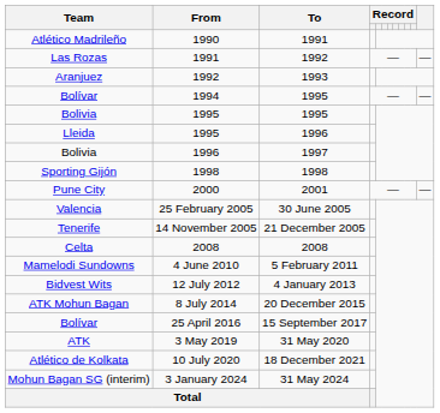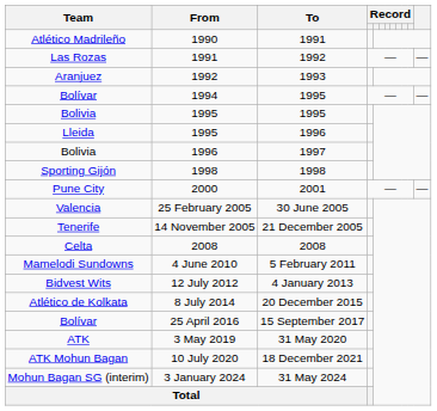 <table class="wikitable" style="text-align:center">
 <tr>
 <th rowspan="2">Team</th>
 <th rowspan="2">From</th>
 <th rowspan="2">To</th>
 <th colspan="8">Record</th>
 <th rowspan="2"></th>
 </tr>
 <tr>
 <th></th>
 <th></th>
 <th></th>
 <th></th>
 <th></th>
 <th></th>
 <th></th>
 <th></th>
 </tr>
 <tr>
 <td><a href='#'>Atlético Madrileño</a></td>
 <td>1990</td>
 <td>1991<br></td>
 <td></td>
 </tr>
 <tr>
 <td><a href='#'>Las Rozas</a></td>
 <td>1991</td>
 <td>1992</td>
 <td colspan="8">—</td>
 <td>—</td>
 </tr>
 <tr>
 <td><a href='#'>Aranjuez</a></td>
 <td>1992</td>
 <td>1993<br></td>
 <td></td>
 </tr>
 <tr>
 <td><a href='#'>Bolívar</a></td>
 <td>1994</td>
 <td>1995</td>
 <td colspan="8">—</td>
 <td>—</td>
 </tr>
 <tr>
 <td><a href='#'>Bolivia</a></td>
 <td>1995</td>
 <td>1995<br></td>
 <td></td>
 </tr>
 <tr>
 <td><a href='#'>Lleida</a></td>
 <td>1995</td>
 <td>1996<br></td>
 <td></td>
 </tr>
 <tr>
 <td>Bolivia</td>
 <td>1996</td>
 <td>1997<br></td>
 <td></td>
 </tr>
 <tr>
 <td><a href='#'>Sporting Gijón</a></td>
 <td>1998</td>
 <td>1998<br></td>
 <td></td>
 </tr>
 <tr>
 <td><a href='#'>Pune City</a></td>
 <td>2000</td>
 <td>2001</td>
 <td colspan="8">—</td>
 <td>—</td>
 </tr>
 <tr>
 <td><a href='#'>Valencia</a></td>
 <td>25 February 2005</td>
 <td>30 June 2005<br></td>
 <td></td>
 </tr>
 <tr>
 <td><a href='#'>Tenerife</a></td>
 <td>14 November 2005</td>
 <td>21 December 2005<br></td>
 <td></td>
 </tr>
 <tr>
 <td><a href='#'>Celta</a></td>
 <td>2008</td>
 <td>2008<br></td>
 <td></td>
 </tr>
 <tr>
 <td><a href='#'>Mamelodi Sundowns</a></td>
 <td>4 June 2010</td>
 <td>5 February 2011<br></td>
 <td></td>
 </tr>
 <tr>
 <td><a href='#'>Bidvest Wits</a></td>
 <td>12 July 2012</td>
 <td>4 January 2013<br></td>
 <td></td>
 </tr>
 <tr>
-<td><a href='#'>ATK Mohun Bagan</a></td>
+<td><a href='#'>Atlético de Kolkata</a></td>
 <td>8 July 2014</td>
 <td>20 December 2015<br></td>
 <td></td>
 </tr>
 <tr>
 <td><a href='#'>Bolívar</a></td>
 <td>25 April 2016</td>
 <td>15 September 2017<br></td>
 <td></td>
 </tr>
 <tr>
 <td><a href='#'>ATK</a></td>
 <td>3 May 2019</td>
 <td>31 May 2020<br></td>
 <td></td>
 </tr>
 <tr>
-<td><a href='#'>Atlético de Kolkata</a></td>
+<td><a href='#'>ATK Mohun Bagan</a></td>
 <td>10 July 2020</td>
 <td>18 December 2021<br></td>
 <td></td>
 </tr>
 <tr>
 <td><a href='#'>Mohun Bagan SG</a> (interim)</td>
 <td>3 January 2024</td>
 <td>31 May 2024<br></td>
 <td></td>
 </tr>
 <tr>
 <th colspan="3">Total<br></th>
 <th></th>
 </tr>
 </table>
